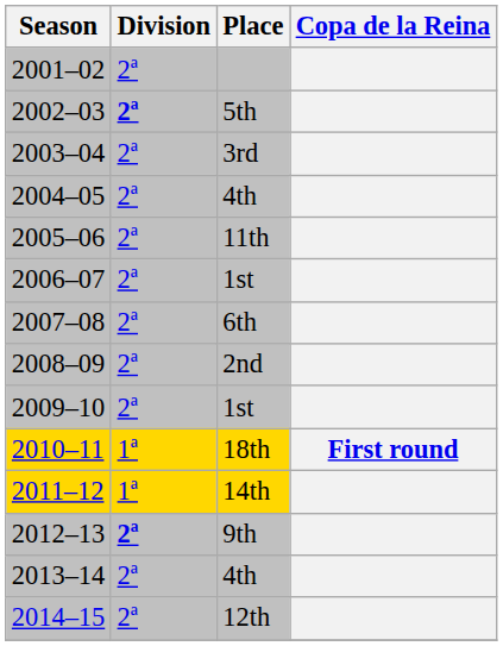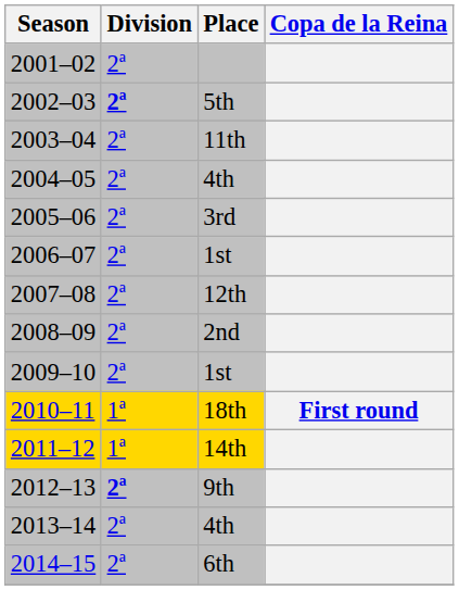 <table class="wikitable">
 <tr style="background:#f0f6fa;">
 <th>Season</th>
 <th>Division</th>
 <th>Place</th>
 <th><a href='#'>Copa de la Reina</a></th>
 </tr>
 <tr>
 <td bgcolor=silver>2001–02</td>
 <td bgcolor=silver><a href='#'>2ª</a></td>
 <td bgcolor=silver></td>
 <th></th>
 </tr>
 <tr>
 <td bgcolor=silver>2002–03</td>
 <td bgcolor=silver><strong><a href='#'>2ª</a></strong></td>
 <td bgcolor=silver>5th</td>
 <th></th>
 </tr>
 <tr>
 <td bgcolor=silver>2003–04</td>
 <td bgcolor=silver><a href='#'>2ª</a></td>
-<td bgcolor=silver>3rd</td>
+<td bgcolor=silver>11th</td>
 <th></th>
 </tr>
 <tr>
 <td bgcolor=silver>2004–05</td>
 <td bgcolor=silver><a href='#'>2ª</a></td>
 <td bgcolor=silver>4th</td>
 <th></th>
 </tr>
 <tr>
 <td bgcolor=silver>2005–06</td>
 <td bgcolor=silver><a href='#'>2ª</a></td>
-<td bgcolor=silver>11th</td>
+<td bgcolor=silver>3rd</td>
 <th></th>
 </tr>
 <tr>
 <td bgcolor=silver>2006–07</td>
 <td bgcolor=silver><a href='#'>2ª</a></td>
 <td bgcolor=silver>1st</td>
 <th></th>
 </tr>
 <tr>
 <td bgcolor=silver>2007–08</td>
 <td bgcolor=silver><a href='#'>2ª</a></td>
-<td bgcolor=silver>6th</td>
+<td bgcolor=silver>12th</td>
 <th></th>
 </tr>
 <tr>
 <td bgcolor=silver>2008–09</td>
 <td bgcolor=silver><a href='#'>2ª</a></td>
 <td bgcolor=silver>2nd</td>
 <th></th>
 </tr>
 <tr>
 <td bgcolor=silver>2009–10</td>
 <td bgcolor=silver><a href='#'>2ª</a></td>
 <td bgcolor=silver>1st</td>
 <th></th>
 </tr>
 <tr>
 <td bgcolor=gold><a href='#'>2010–11</a></td>
 <td bgcolor=gold><a href='#'>1ª</a></td>
 <td bgcolor=gold>18th</td>
 <th><a href='#'>First round</a></th>
 </tr>
 <tr>
 <td bgcolor=gold><a href='#'>2011–12</a></td>
 <td bgcolor=gold><a href='#'>1ª</a></td>
 <td bgcolor=gold>14th</td>
 <th></th>
 </tr>
 <tr>
 <td bgcolor=silver>2012–13</td>
 <td bgcolor=silver><strong><a href='#'>2ª</a></strong></td>
 <td bgcolor=silver>9th</td>
 <th></th>
 </tr>
 <tr>
 <td bgcolor=silver>2013–14</td>
 <td bgcolor=silver><a href='#'>2ª</a></td>
 <td bgcolor=silver>4th</td>
 <th></th>
 </tr>
 <tr>
 <td bgcolor=silver><a href='#'>2014–15</a></td>
 <td bgcolor=silver><a href='#'>2ª</a></td>
-<td bgcolor=silver>12th</td>
+<td bgcolor=silver>6th</td>
 <th></th>
 </tr>
 <tr>
 </tr>
 </table>
